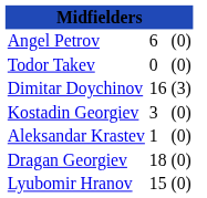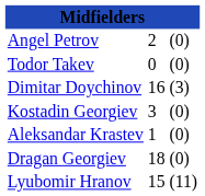 <table class="toccolours" border="0" cellpadding="2" cellspacing="0" align="left" style="margin:0.5em;">
 <tr>
 <th colspan="4" align="center" bgcolor="#2049B7"><span>Midfielders</span></th>
 </tr>
 <tr>
 <td> <a href='#'>Angel Petrov</a></td>
-<td>6</td>
+<td>2</td>
 <td>(0)</td>
 </tr>
 <tr>
 <td> <a href='#'>Todor Takev</a></td>
 <td>0</td>
 <td>(0)</td>
 </tr>
 <tr>
 <td> <a href='#'>Dimitar Doychinov</a></td>
 <td>16</td>
 <td>(3)</td>
 </tr>
 <tr>
 <td> <a href='#'>Kostadin Georgiev</a></td>
 <td>3</td>
 <td>(0)</td>
 </tr>
 <tr>
 <td> <a href='#'>Aleksandar Krastev</a></td>
 <td>1</td>
 <td>(0)</td>
 </tr>
 <tr>
 <td> <a href='#'>Dragan Georgiev</a></td>
 <td>18</td>
 <td>(0)</td>
 </tr>
 <tr>
 <td> <a href='#'>Lyubomir Hranov</a></td>
 <td>15</td>
-<td>(0)</td>
+<td>(11)</td>
 </tr>
 <tr>
 </tr>
 </table>
